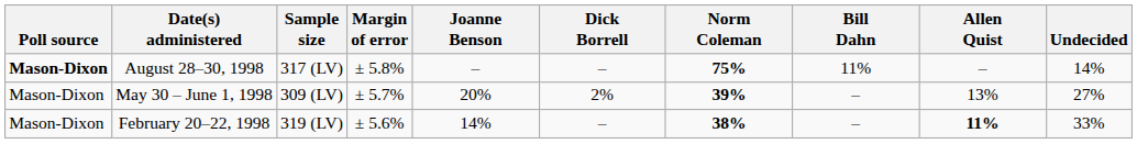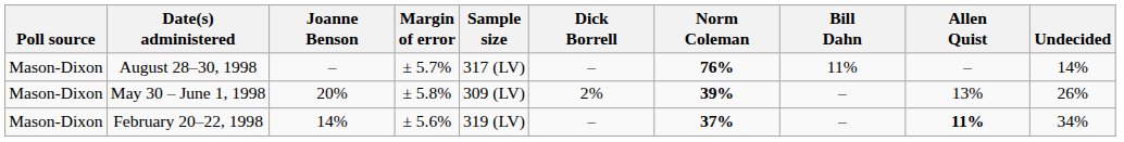 <table class="wikitable" style="font-size:90%;text-align:center;">
 <tr valign=bottom>
 <th>Poll source</th>
 <th>Date(s)<br>administered</th>
+<th style="width:100px;">Joanne<br>Benson</th>
+<th>Margin<br>of error</th>
 <th>Sample<br>size</th>
-<th>Margin<br>of error</th>
-<th style="width:100px;">Joanne<br>Benson</th>
 <th style="width:100px;">Dick<br>Borrell</th>
 <th style="width:100px;">Norm<br>Coleman</th>
 <th style="width:100px;">Bill<br>Dahn</th>
 <th style="width:100px;">Allen<br>Quist</th>
 <th>Undecided</th>
 </tr>
 <tr>
-<td style="text-align:left;"><strong>Mason-Dixon</strong></td>
+<td style="text-align:left;">Mason-Dixon</td>
 <td>August 28–30, 1998</td>
+<td>–</td>
+<td>± 5.7%</td>
 <td>317 (LV)</td>
-<td>± 5.8%</td>
 <td>–</td>
-<td>–</td>
-<td><strong>75%</strong></td>
+<td><strong>76%</strong></td>
 <td>11%</td>
 <td>–</td>
 <td>14%</td>
 </tr>
 <tr>
 <td style="text-align:left;">Mason-Dixon</td>
 <td>May 30 – June 1, 1998</td>
+<td>20%</td>
+<td>± 5.8%</td>
 <td>309 (LV)</td>
-<td>± 5.7%</td>
-<td>20%</td>
 <td>2%</td>
 <td><strong>39%</strong></td>
 <td>–</td>
 <td>13%</td>
-<td>27%</td>
+<td>26%</td>
 </tr>
 <tr>
 <td style="text-align:left;">Mason-Dixon</td>
 <td>February 20–22, 1998</td>
+<td>14%</td>
+<td>± 5.6%</td>
 <td>319 (LV)</td>
-<td>± 5.6%</td>
-<td>14%</td>
 <td>–</td>
-<td><strong>38%</strong></td>
+<td><strong>37%</strong></td>
 <td>–</td>
 <td><strong>11%</strong></td>
-<td>33%</td>
+<td>34%</td>
 </tr>
 </table>
